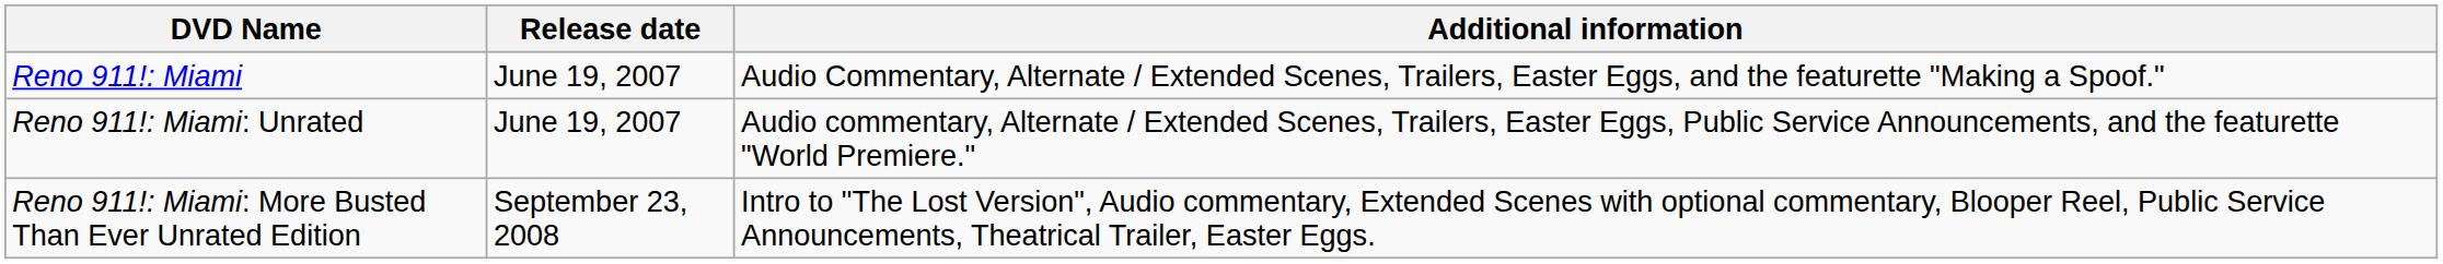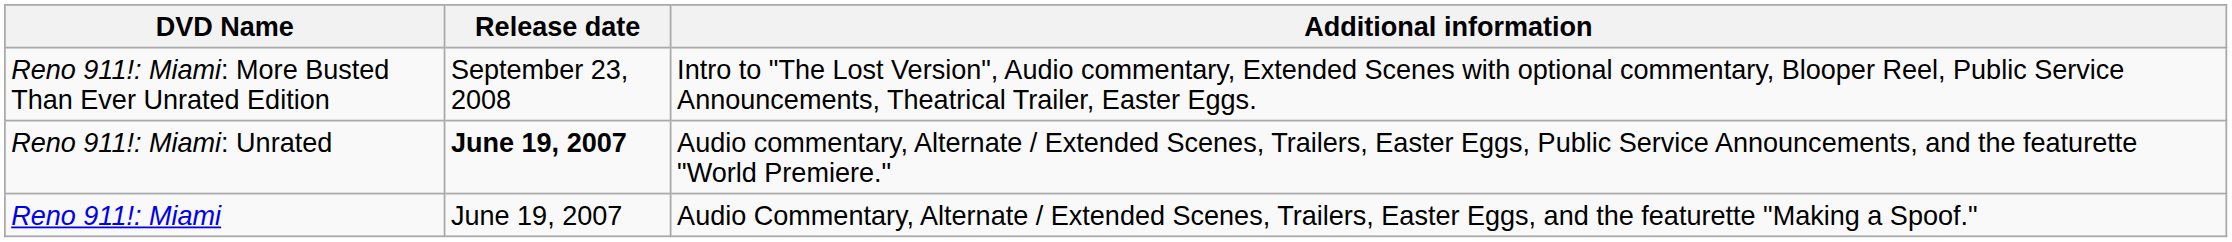 <table class="wikitable" style="font-size:95%;">
 <tr>
 <th style="width:240px;">DVD Name</th>
 <th style="width:120px;">Release date</th>
 <th>Additional information</th>
 </tr>
 <tr valign="top">
+<td><em>Reno 911!: Miami</em>: More Busted Than Ever Unrated Edition</td>
+<td>September 23, 2008</td>
+<td>Intro to "The Lost Version", Audio commentary, Extended Scenes with optional commentary, Blooper Reel, Public Service Announcements, Theatrical Trailer, Easter Eggs.</td>
+</tr>
+<tr valign="top">
+<td><em>Reno 911!: Miami</em>: Unrated</td>
+<td><strong>June 19, 2007</strong></td>
+<td>Audio commentary, Alternate / Extended Scenes, Trailers, Easter Eggs, Public Service Announcements,  and the featurette "World Premiere."</td>
+</tr>
+<tr valign="top">
 <td><em><a href='#'>Reno 911!: Miami</a></em></td>
 <td>June 19, 2007</td>
 <td>Audio Commentary, Alternate / Extended Scenes, Trailers, Easter Eggs, and the featurette "Making a Spoof."</td>
 </tr>
-<tr valign="top">
-<td><em>Reno 911!: Miami</em>: Unrated</td>
-<td>June 19, 2007</td>
-<td>Audio commentary, Alternate / Extended Scenes, Trailers, Easter Eggs, Public Service Announcements,  and the featurette "World Premiere."</td>
-</tr>
-<tr valign="top">
-<td><em>Reno 911!: Miami</em>: More Busted Than Ever Unrated Edition</td>
-<td>September 23, 2008</td>
-<td>Intro to "The Lost Version", Audio commentary, Extended Scenes with optional commentary, Blooper Reel, Public Service Announcements, Theatrical Trailer, Easter Eggs.</td>
-</tr>
 </table>
